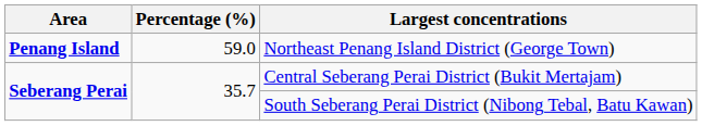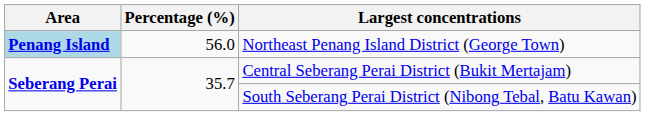 <table class="wikitable">
 <tr>
 <th>Area</th>
 <th>Percentage (%)</th>
 <th>Largest concentrations</th>
 </tr>
 <tr>
-<td><strong><a href='#'>Penang Island</a></strong></td>
-<td align="right">59.0</td>
+<td style="background: lightblue;"><strong><a href='#'>Penang Island</a></strong></td>
+<td align="right">56.0</td>
 <td><a href='#'>Northeast Penang Island District</a> (<a href='#'>George Town</a>)</td>
 </tr>
 <tr>
 <td rowspan="2"><strong><a href='#'>Seberang Perai</a></strong></td>
 <td rowspan="2" align="right">35.7</td>
 <td><a href='#'>Central Seberang Perai District</a> (<a href='#'>Bukit Mertajam</a>)</td>
 </tr>
 <tr>
 <td><a href='#'>South Seberang Perai District</a> (<a href='#'>Nibong Tebal</a>, <a href='#'>Batu Kawan</a>)</td>
 </tr>
 </table>
